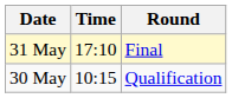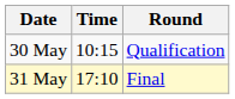 <table class="wikitable">
 <tr>
 <th>Date</th>
 <th>Time</th>
 <th>Round</th>
 </tr>
+<tr>
+<td>30 May</td>
+<td>10:15</td>
+<td><a href='#'>Qualification</a></td>
+</tr>
 <tr style=background:lemonchiffon>
 <td>31 May</td>
 <td>17:10</td>
 <td><a href='#'>Final</a></td>
 </tr>
-<tr>
-<td>30 May</td>
-<td>10:15</td>
-<td><a href='#'>Qualification</a></td>
-</tr>
 </table>
